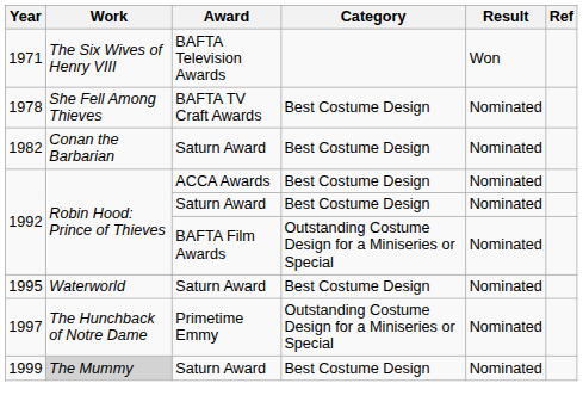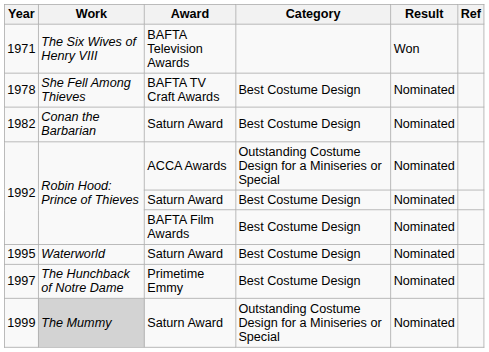 <table class="wikitable">
 <tr>
 <th>Year</th>
 <th>Work</th>
 <th>Award</th>
 <th>Category</th>
 <th>Result</th>
 <th>Ref</th>
 </tr>
 <tr>
 <td>1971</td>
 <td><em>The Six Wives of Henry VIII</em></td>
 <td>BAFTA Television Awards</td>
 <td></td>
 <td>Won</td>
 <td></td>
 </tr>
 <tr>
 <td>1978</td>
 <td><em>She Fell Among Thieves</em></td>
 <td>BAFTA TV Craft Awards</td>
 <td>Best Costume Design</td>
 <td>Nominated</td>
 <td></td>
 </tr>
 <tr>
 <td>1982</td>
 <td><em>Conan the Barbarian</em></td>
 <td>Saturn Award</td>
 <td>Best Costume Design</td>
 <td>Nominated</td>
 <td></td>
 </tr>
 <tr>
 <td rowspan="3">1992</td>
 <td rowspan="3"><em>Robin Hood: Prince of Thieves</em></td>
 <td>ACCA Awards</td>
-<td>Best Costume Design</td>
+<td>Outstanding Costume Design for a Miniseries or Special</td>
 <td>Nominated</td>
 <td></td>
 </tr>
 <tr>
 <td>Saturn Award</td>
 <td>Best Costume Design</td>
 <td>Nominated</td>
 <td></td>
 </tr>
 <tr>
 <td>BAFTA Film Awards</td>
-<td>Outstanding Costume Design for a Miniseries or Special</td>
+<td>Best Costume Design</td>
 <td>Nominated</td>
 <td></td>
 </tr>
 <tr>
 <td>1995</td>
 <td><em>Waterworld</em></td>
 <td>Saturn Award</td>
 <td>Best Costume Design</td>
 <td>Nominated</td>
 <td></td>
 </tr>
 <tr>
 <td>1997</td>
 <td><em>The Hunchback of Notre Dame</em></td>
 <td>Primetime Emmy</td>
-<td>Outstanding Costume Design for a Miniseries or Special</td>
+<td>Best Costume Design</td>
 <td>Nominated</td>
 <td></td>
 </tr>
 <tr>
 <td>1999</td>
 <td style="background: lightgrey;"><em>The Mummy</em></td>
 <td>Saturn Award</td>
-<td>Best Costume Design</td>
+<td>Outstanding Costume Design for a Miniseries or Special</td>
 <td>Nominated</td>
 <td></td>
 </tr>
 </table>
